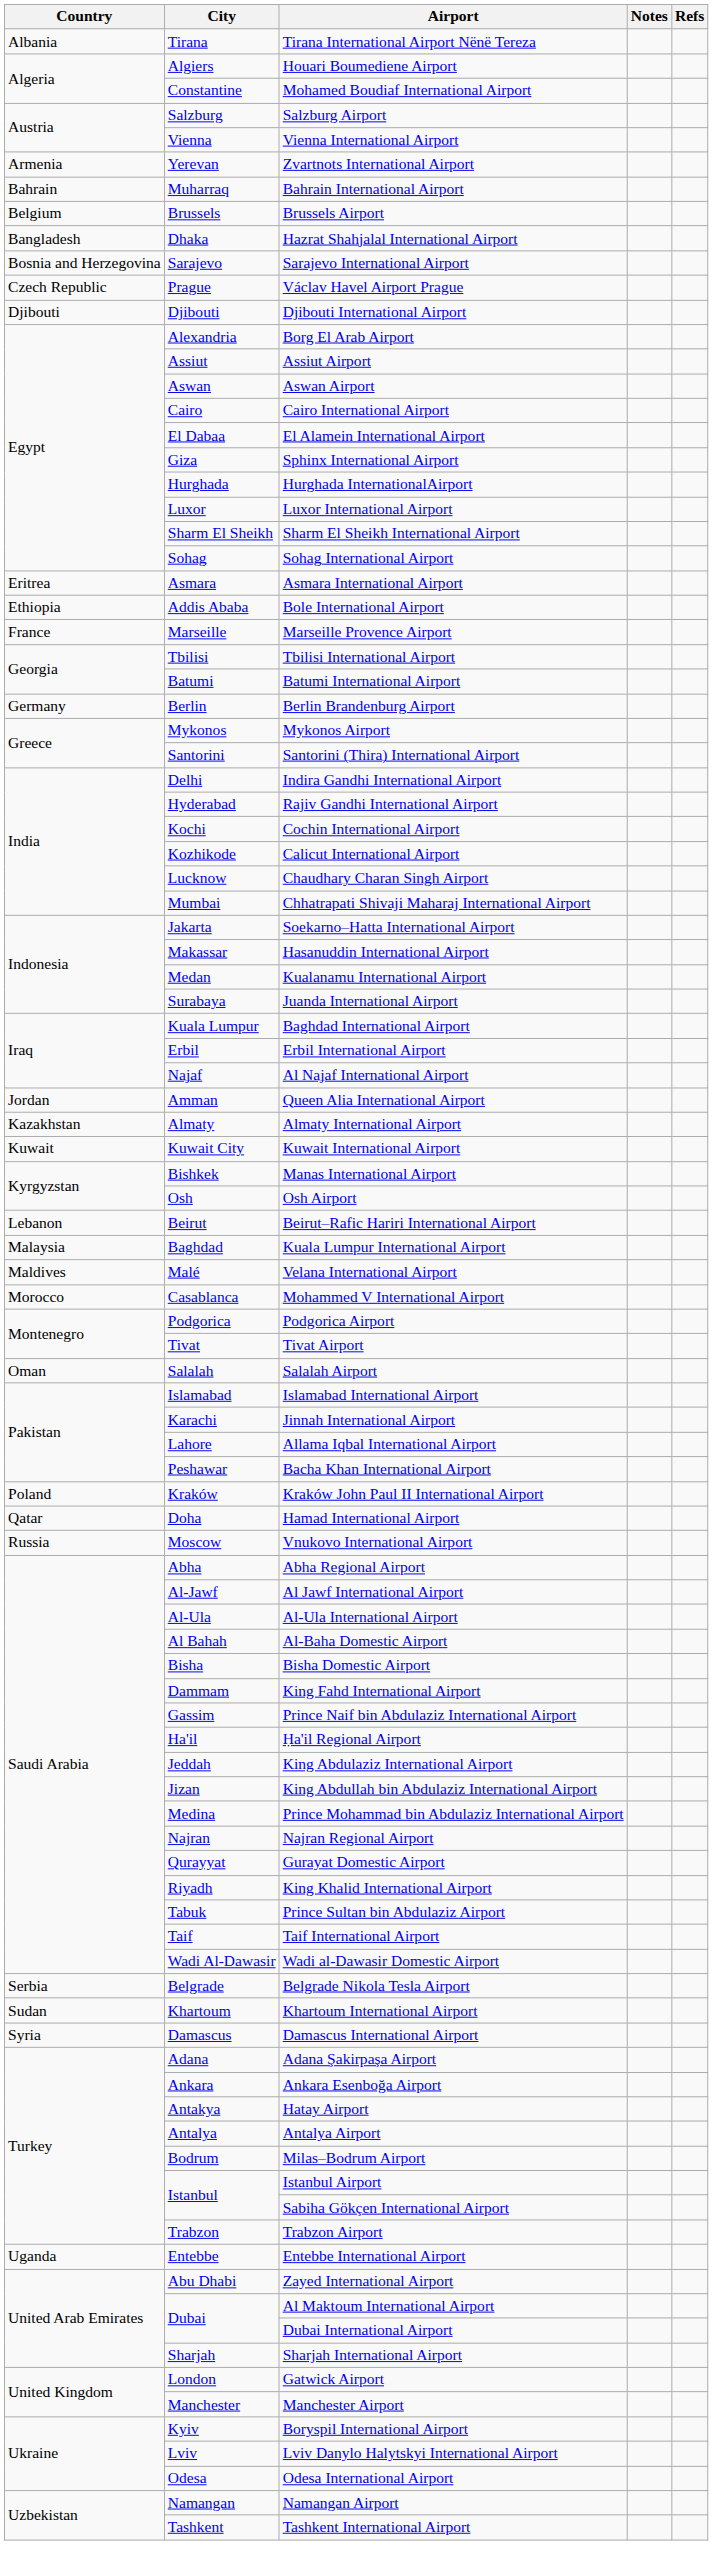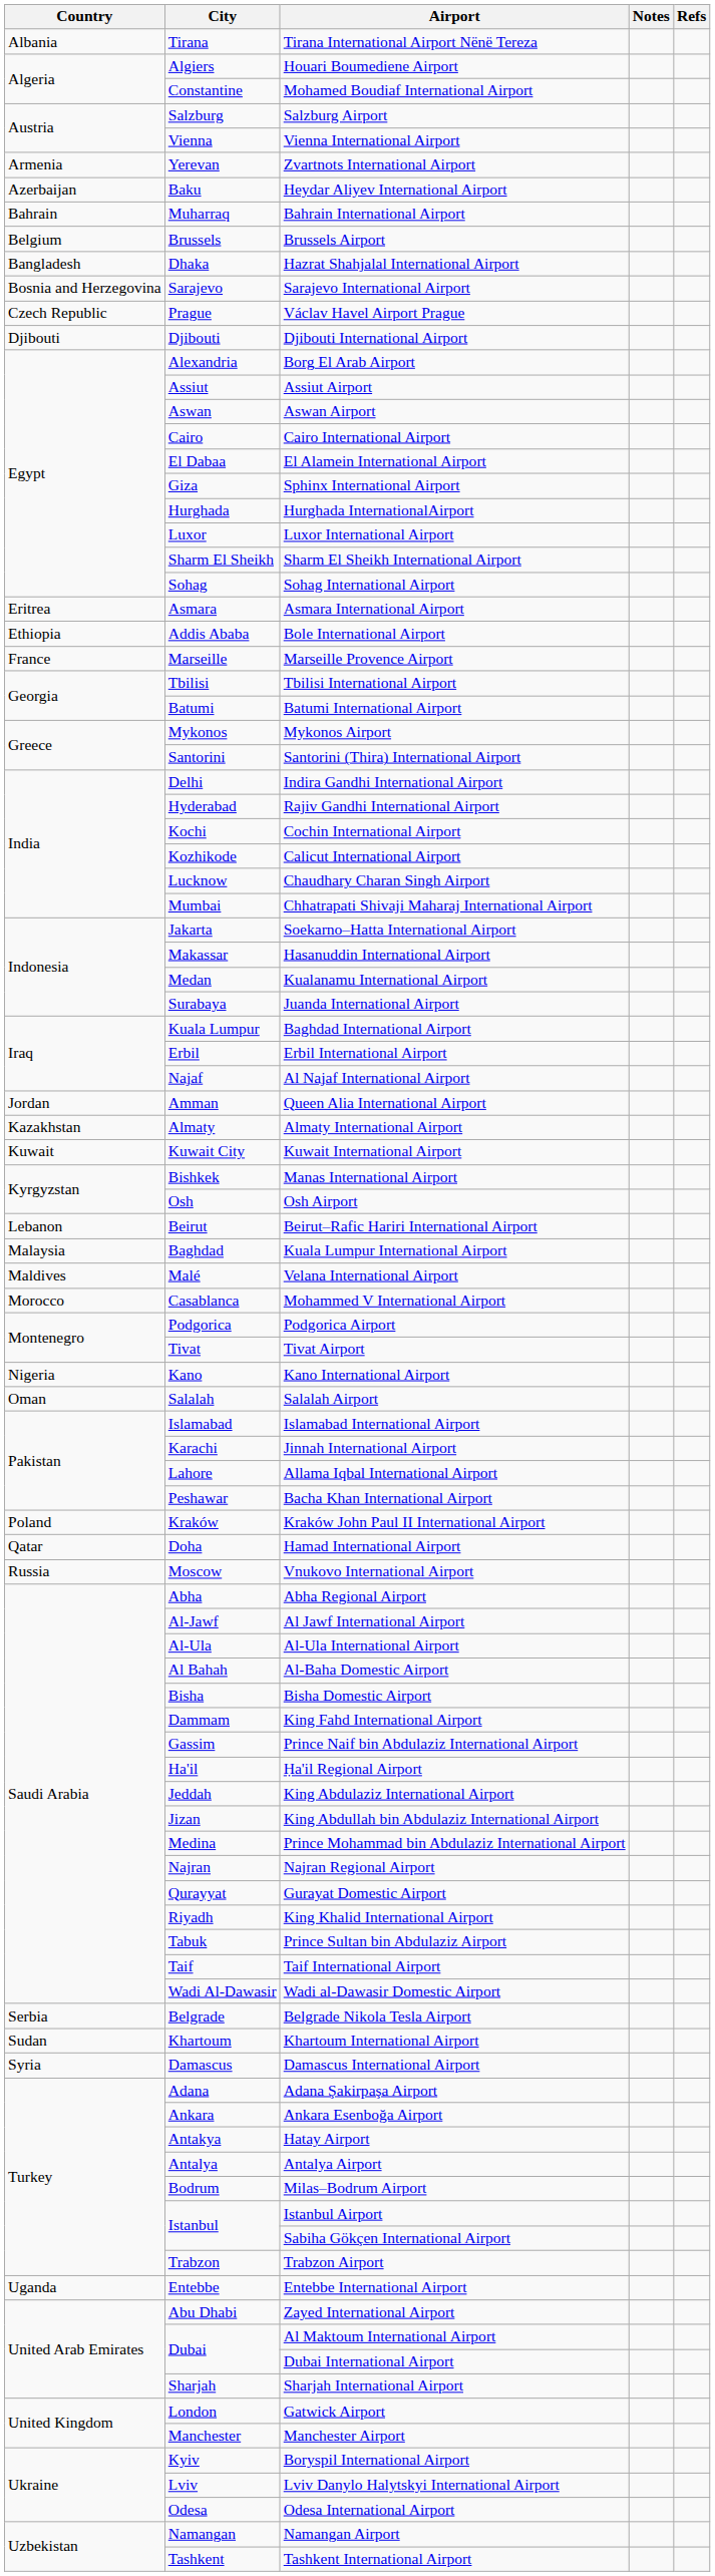 <table class="wikitable sortable">
 <tr>
 <th>Country</th>
 <th>City</th>
 <th>Airport</th>
 <th>Notes</th>
 <th class="unsortable">Refs</th>
 </tr>
 <tr>
 <td>Albania</td>
 <td><a href='#'>Tirana</a></td>
 <td><a href='#'>Tirana International Airport Nënë Tereza</a></td>
 <td></td>
 <td align=center></td>
 </tr>
 <tr>
 <td rowspan="2">Algeria</td>
 <td><a href='#'>Algiers</a></td>
 <td><a href='#'>Houari Boumediene Airport</a></td>
 <td align=center></td>
 <td align=center></td>
 </tr>
 <tr>
 <td><a href='#'>Constantine</a></td>
 <td><a href='#'>Mohamed Boudiaf International Airport</a></td>
 <td></td>
 <td align=center></td>
 </tr>
 <tr>
 <td rowspan="2">Austria</td>
 <td><a href='#'>Salzburg</a></td>
 <td><a href='#'>Salzburg Airport</a></td>
 <td></td>
 <td align=center></td>
 </tr>
 <tr>
 <td><a href='#'>Vienna</a></td>
 <td><a href='#'>Vienna International Airport</a></td>
 <td></td>
 <td align=center></td>
 </tr>
 <tr>
 <td>Armenia</td>
 <td><a href='#'>Yerevan</a></td>
 <td><a href='#'>Zvartnots International Airport</a></td>
 <td></td>
+<td align=center></td>
+</tr>
+<tr>
+<td>Azerbaijan</td>
+<td><a href='#'>Baku</a></td>
+<td><a href='#'>Heydar Aliyev International Airport</a></td>
+<td align=center></td>
 <td align=center></td>
 </tr>
 <tr>
 <td>Bahrain</td>
 <td><a href='#'>Muharraq</a></td>
 <td><a href='#'>Bahrain International Airport</a></td>
 <td align=center></td>
 <td align=center></td>
 </tr>
 <tr>
 <td>Belgium</td>
 <td><a href='#'>Brussels</a></td>
 <td><a href='#'>Brussels Airport</a></td>
 <td align=center></td>
 <td align=center></td>
 </tr>
 <tr>
 <td>Bangladesh</td>
 <td><a href='#'>Dhaka</a></td>
 <td><a href='#'>Hazrat Shahjalal International Airport</a></td>
 <td></td>
 <td align=center></td>
 </tr>
 <tr>
 <td>Bosnia and Herzegovina</td>
 <td><a href='#'>Sarajevo</a></td>
 <td><a href='#'>Sarajevo International Airport</a></td>
 <td align=center></td>
 <td align=center></td>
 </tr>
 <tr>
 <td>Czech Republic</td>
 <td><a href='#'>Prague</a></td>
 <td><a href='#'>Václav Havel Airport Prague</a></td>
 <td></td>
 <td align=center></td>
 </tr>
 <tr>
 <td>Djibouti</td>
 <td><a href='#'>Djibouti</a></td>
 <td><a href='#'>Djibouti International Airport</a></td>
 <td></td>
 <td align=center></td>
 </tr>
 <tr>
 <td rowspan="10">Egypt</td>
 <td><a href='#'>Alexandria</a></td>
 <td><a href='#'>Borg El Arab Airport</a></td>
 <td></td>
 <td align=center></td>
 </tr>
 <tr>
 <td><a href='#'>Assiut</a></td>
 <td><a href='#'>Assiut Airport</a></td>
 <td></td>
 <td align=center></td>
 </tr>
 <tr>
 <td><a href='#'>Aswan</a></td>
 <td><a href='#'>Aswan Airport</a></td>
 <td></td>
 <td align=center></td>
 </tr>
 <tr>
 <td><a href='#'>Cairo</a></td>
 <td><a href='#'>Cairo International Airport</a></td>
 <td align=center></td>
 <td align=center></td>
 </tr>
 <tr>
 <td><a href='#'>El Dabaa</a></td>
 <td><a href='#'>El Alamein International Airport</a></td>
 <td align=center></td>
 <td align=center></td>
 </tr>
 <tr>
 <td><a href='#'>Giza</a></td>
 <td><a href='#'>Sphinx International Airport</a></td>
 <td align=center></td>
 <td align=center></td>
 </tr>
 <tr>
 <td><a href='#'>Hurghada</a></td>
 <td><a href='#'>Hurghada InternationalAirport</a></td>
 <td></td>
 <td align=center></td>
 </tr>
 <tr>
 <td><a href='#'>Luxor</a></td>
 <td><a href='#'>Luxor International Airport</a></td>
 <td></td>
 <td align=center></td>
 </tr>
 <tr>
 <td><a href='#'>Sharm El Sheikh</a></td>
 <td><a href='#'>Sharm El Sheikh International Airport</a></td>
 <td></td>
 <td align=center></td>
 </tr>
 <tr>
 <td><a href='#'>Sohag</a></td>
 <td><a href='#'>Sohag International Airport</a></td>
 <td align=center></td>
 <td align=center></td>
 </tr>
 <tr>
 <td>Eritrea</td>
 <td><a href='#'>Asmara</a></td>
 <td><a href='#'>Asmara International Airport</a></td>
 <td align=center></td>
 <td align=center></td>
 </tr>
 <tr>
 <td>Ethiopia</td>
 <td><a href='#'>Addis Ababa</a></td>
 <td><a href='#'>Bole International Airport</a></td>
 <td align=center></td>
 <td align=center></td>
 </tr>
 <tr>
 <td>France</td>
 <td><a href='#'>Marseille</a></td>
 <td><a href='#'>Marseille Provence Airport</a></td>
 <td align=center></td>
 <td align=center></td>
 </tr>
 <tr>
 <td rowspan="2">Georgia</td>
 <td><a href='#'>Tbilisi</a></td>
 <td><a href='#'>Tbilisi International Airport</a></td>
 <td align=center></td>
 <td align=center></td>
 </tr>
 <tr>
 <td><a href='#'>Batumi</a></td>
 <td><a href='#'>Batumi International Airport</a></td>
-<td></td>
-<td align=center></td>
-</tr>
-<tr>
-<td>Germany</td>
-<td><a href='#'>Berlin</a></td>
-<td><a href='#'>Berlin Brandenburg Airport</a></td>
 <td></td>
 <td align=center></td>
 </tr>
 <tr>
 <td rowspan="2">Greece</td>
 <td><a href='#'>Mykonos</a></td>
 <td><a href='#'>Mykonos Airport</a></td>
 <td></td>
 <td align=center></td>
 </tr>
 <tr>
 <td><a href='#'>Santorini</a></td>
 <td><a href='#'>Santorini (Thira) International Airport</a></td>
 <td></td>
 <td align=center></td>
 </tr>
 <tr>
 <td rowspan="6">India</td>
 <td><a href='#'>Delhi</a></td>
 <td><a href='#'>Indira Gandhi International Airport</a></td>
 <td></td>
 <td align=center></td>
 </tr>
 <tr>
 <td><a href='#'>Hyderabad</a></td>
 <td><a href='#'>Rajiv Gandhi International Airport</a></td>
 <td align=center></td>
 <td align=center></td>
 </tr>
 <tr>
 <td><a href='#'>Kochi</a></td>
 <td><a href='#'>Cochin International Airport</a></td>
 <td></td>
 <td align=center></td>
 </tr>
 <tr>
 <td><a href='#'>Kozhikode</a></td>
 <td><a href='#'>Calicut International Airport</a></td>
 <td></td>
 <td align=center></td>
 </tr>
 <tr>
 <td><a href='#'>Lucknow</a></td>
 <td><a href='#'>Chaudhary Charan Singh Airport</a></td>
 <td></td>
 <td align=center></td>
 </tr>
 <tr>
 <td><a href='#'>Mumbai</a></td>
 <td><a href='#'>Chhatrapati Shivaji Maharaj International Airport</a></td>
 <td></td>
 <td align=center></td>
 </tr>
 <tr>
 <td rowspan="4">Indonesia</td>
 <td><a href='#'>Jakarta</a></td>
 <td><a href='#'>Soekarno–Hatta International Airport</a></td>
 <td></td>
 <td align=center></td>
 </tr>
 <tr>
 <td><a href='#'>Makassar</a></td>
 <td><a href='#'>Hasanuddin International Airport</a></td>
 <td></td>
 <td align=center></td>
 </tr>
 <tr>
 <td><a href='#'>Medan</a></td>
 <td><a href='#'>Kualanamu International Airport</a></td>
 <td></td>
 <td align=center></td>
 </tr>
 <tr>
 <td><a href='#'>Surabaya</a></td>
 <td><a href='#'>Juanda International Airport</a></td>
 <td></td>
 <td align=center></td>
 </tr>
 <tr>
 <td rowspan="3">Iraq</td>
 <td><a href='#'>Kuala Lumpur</a></td>
 <td><a href='#'>Baghdad International Airport</a></td>
 <td align=center></td>
 <td align=center></td>
 </tr>
 <tr>
 <td><a href='#'>Erbil</a></td>
 <td><a href='#'>Erbil International Airport</a></td>
 <td align=center></td>
 <td align=center></td>
 </tr>
 <tr>
 <td><a href='#'>Najaf</a></td>
 <td><a href='#'>Al Najaf International Airport</a></td>
 <td align=center></td>
 <td align=center></td>
 </tr>
 <tr>
 <td>Jordan</td>
 <td><a href='#'>Amman</a></td>
 <td><a href='#'>Queen Alia International Airport</a></td>
 <td align=center></td>
 <td align=center></td>
 </tr>
 <tr>
 <td>Kazakhstan</td>
 <td><a href='#'>Almaty</a></td>
 <td><a href='#'>Almaty International Airport</a></td>
 <td></td>
 <td align=center></td>
 </tr>
 <tr>
 <td>Kuwait</td>
 <td><a href='#'>Kuwait City</a></td>
 <td><a href='#'>Kuwait International Airport</a></td>
 <td align=center></td>
 <td align=center></td>
 </tr>
 <tr>
 <td rowspan="2">Kyrgyzstan</td>
 <td><a href='#'>Bishkek</a></td>
 <td><a href='#'>Manas International Airport</a></td>
 <td align=center></td>
 <td align=center></td>
 </tr>
 <tr>
 <td><a href='#'>Osh</a></td>
 <td><a href='#'>Osh Airport</a></td>
 <td align=center></td>
 <td align=center></td>
 </tr>
 <tr>
 <td>Lebanon</td>
 <td><a href='#'>Beirut</a></td>
 <td><a href='#'>Beirut–Rafic Hariri International Airport</a></td>
 <td align=center></td>
 <td align=center></td>
 </tr>
 <tr>
 <td>Malaysia</td>
 <td><a href='#'>Baghdad</a></td>
 <td><a href='#'>Kuala Lumpur International Airport</a></td>
 <td></td>
 <td align=center></td>
 </tr>
 <tr>
 <td>Maldives</td>
 <td><a href='#'>Malé</a></td>
 <td><a href='#'>Velana International Airport</a></td>
 <td></td>
 <td align=center></td>
 </tr>
 <tr>
 <td>Morocco</td>
 <td><a href='#'>Casablanca</a></td>
 <td><a href='#'>Mohammed V International Airport</a></td>
 <td align=center></td>
 <td align=center></td>
 </tr>
 <tr>
 <td rowspan="2">Montenegro</td>
 <td><a href='#'>Podgorica</a></td>
 <td><a href='#'>Podgorica Airport</a></td>
 <td></td>
 <td align=center></td>
 </tr>
 <tr>
 <td><a href='#'>Tivat</a></td>
 <td><a href='#'>Tivat Airport</a></td>
 <td></td>
+<td align=center></td>
+</tr>
+<tr>
+<td>Nigeria</td>
+<td><a href='#'>Kano</a></td>
+<td><a href='#'>Kano International Airport</a></td>
+<td align=center></td>
 <td align=center></td>
 </tr>
 <tr>
 <td>Oman</td>
 <td><a href='#'>Salalah</a></td>
 <td><a href='#'>Salalah Airport</a></td>
 <td></td>
 <td></td>
 </tr>
 <tr>
 <td rowspan="4">Pakistan</td>
 <td><a href='#'>Islamabad</a></td>
 <td><a href='#'>Islamabad International Airport</a></td>
 <td align=center></td>
 <td align=center></td>
 </tr>
 <tr>
 <td><a href='#'>Karachi</a></td>
 <td><a href='#'>Jinnah International Airport</a></td>
 <td align=center></td>
 <td align=center></td>
 </tr>
 <tr>
 <td><a href='#'>Lahore</a></td>
 <td><a href='#'>Allama Iqbal International Airport</a></td>
 <td align=center></td>
 <td align=center></td>
 </tr>
 <tr>
 <td><a href='#'>Peshawar</a></td>
 <td><a href='#'>Bacha Khan International Airport</a></td>
 <td></td>
 <td align=center></td>
 </tr>
 <tr>
 <td>Poland</td>
 <td><a href='#'>Kraków</a></td>
 <td><a href='#'>Kraków John Paul II International Airport</a></td>
 <td></td>
 <td align=center></td>
 </tr>
 <tr>
 <td>Qatar</td>
 <td><a href='#'>Doha</a></td>
 <td><a href='#'>Hamad International Airport</a></td>
 <td align=center></td>
 <td align=center></td>
 </tr>
 <tr>
 <td>Russia</td>
 <td><a href='#'>Moscow</a></td>
 <td><a href='#'>Vnukovo International Airport</a></td>
 <td align=center></td>
 <td align=center></td>
 </tr>
 <tr>
 <td rowspan="17">Saudi Arabia</td>
 <td><a href='#'>Abha</a></td>
 <td><a href='#'>Abha Regional Airport</a></td>
 <td align=center></td>
 <td align=center></td>
 </tr>
 <tr>
 <td><a href='#'>Al-Jawf</a></td>
 <td><a href='#'>Al Jawf International Airport</a></td>
 <td align=center></td>
 <td align=center></td>
 </tr>
 <tr>
 <td><a href='#'>Al-Ula</a></td>
 <td><a href='#'>Al-Ula International Airport</a></td>
 <td align=center></td>
 <td align=center></td>
 </tr>
 <tr>
 <td><a href='#'>Al Bahah</a></td>
 <td><a href='#'>Al-Baha Domestic Airport</a></td>
 <td align=center></td>
 <td align=center></td>
 </tr>
 <tr>
 <td><a href='#'>Bisha</a></td>
 <td><a href='#'>Bisha Domestic Airport</a></td>
 <td align=center></td>
 <td align=center></td>
 </tr>
 <tr>
 <td><a href='#'>Dammam</a></td>
 <td><a href='#'>King Fahd International Airport</a></td>
 <td></td>
 <td align=center></td>
 </tr>
 <tr>
 <td><a href='#'>Gassim</a></td>
 <td><a href='#'>Prince Naif bin Abdulaziz International Airport</a></td>
 <td align=center></td>
 <td align=center></td>
 </tr>
 <tr>
 <td><a href='#'>Ha'il</a></td>
 <td><a href='#'>Ḥa'il Regional Airport</a></td>
 <td align=center></td>
 <td align=center></td>
 </tr>
 <tr>
 <td><a href='#'>Jeddah</a></td>
 <td><a href='#'>King Abdulaziz International Airport</a></td>
 <td></td>
 <td align=center></td>
 </tr>
 <tr>
 <td><a href='#'>Jizan</a></td>
 <td><a href='#'>King Abdullah bin Abdulaziz International Airport</a></td>
 <td align=center></td>
 <td align=center></td>
 </tr>
 <tr>
 <td><a href='#'>Medina</a></td>
 <td><a href='#'>Prince Mohammad bin Abdulaziz International Airport</a></td>
 <td></td>
 <td align=center></td>
 </tr>
 <tr>
 <td><a href='#'>Najran</a></td>
 <td><a href='#'>Najran Regional Airport</a></td>
 <td align=center></td>
 <td align=center></td>
 </tr>
 <tr>
 <td><a href='#'>Qurayyat</a></td>
 <td><a href='#'>Gurayat Domestic Airport</a></td>
 <td align=center></td>
 <td align=center></td>
 </tr>
 <tr>
 <td><a href='#'>Riyadh</a></td>
 <td><a href='#'>King Khalid International Airport</a></td>
 <td></td>
 <td></td>
 </tr>
 <tr>
 <td><a href='#'>Tabuk</a></td>
 <td><a href='#'>Prince Sultan bin Abdulaziz Airport</a></td>
 <td align=center></td>
 <td align=center></td>
 </tr>
 <tr>
 <td><a href='#'>Taif</a></td>
 <td><a href='#'>Taif International Airport</a></td>
 <td align=center></td>
 <td align=center></td>
 </tr>
 <tr>
 <td><a href='#'>Wadi Al-Dawasir</a></td>
 <td><a href='#'>Wadi al-Dawasir Domestic Airport</a></td>
 <td align=center></td>
 <td align=center></td>
 </tr>
 <tr>
 <td>Serbia</td>
 <td><a href='#'>Belgrade</a></td>
 <td><a href='#'>Belgrade Nikola Tesla Airport</a></td>
 <td></td>
 <td align=center></td>
 </tr>
 <tr>
 <td>Sudan</td>
 <td><a href='#'>Khartoum</a></td>
 <td><a href='#'>Khartoum International Airport</a></td>
 <td align=center></td>
 <td align=center></td>
 </tr>
 <tr>
 <td>Syria</td>
 <td><a href='#'>Damascus</a></td>
 <td><a href='#'>Damascus International Airport</a></td>
 <td></td>
 <td align=center></td>
 </tr>
 <tr>
 <td rowspan="8">Turkey</td>
 <td><a href='#'>Adana</a></td>
 <td><a href='#'>Adana Şakirpaşa Airport</a></td>
 <td align=center></td>
 <td align=center></td>
 </tr>
 <tr>
 <td><a href='#'>Ankara</a></td>
 <td><a href='#'>Ankara Esenboğa Airport</a></td>
 <td></td>
 <td align=center></td>
 </tr>
 <tr>
 <td><a href='#'>Antakya</a></td>
 <td><a href='#'>Hatay Airport</a></td>
 <td></td>
 <td align=center></td>
 </tr>
 <tr>
 <td><a href='#'>Antalya</a></td>
 <td><a href='#'>Antalya Airport</a></td>
 <td></td>
 <td align=center></td>
 </tr>
 <tr>
 <td><a href='#'>Bodrum</a></td>
 <td><a href='#'>Milas–Bodrum Airport</a></td>
 <td align=center></td>
 <td align=center></td>
 </tr>
 <tr>
 <td rowspan="2"><a href='#'>Istanbul</a></td>
 <td><a href='#'>Istanbul Airport</a></td>
 <td></td>
 <td></td>
 </tr>
 <tr>
 <td><a href='#'>Sabiha Gökçen International Airport</a></td>
 <td align=center></td>
 <td align=center></td>
 </tr>
 <tr>
 <td><a href='#'>Trabzon</a></td>
 <td><a href='#'>Trabzon Airport</a></td>
 <td align=center></td>
 <td align=center></td>
 </tr>
 <tr>
 <td>Uganda</td>
 <td><a href='#'>Entebbe</a></td>
 <td><a href='#'>Entebbe International Airport</a></td>
 <td></td>
 <td align=center></td>
 </tr>
 <tr>
 <td rowspan="4">United Arab Emirates</td>
 <td><a href='#'>Abu Dhabi</a></td>
 <td><a href='#'>Zayed International Airport</a></td>
 <td align=center></td>
 <td align=center></td>
 </tr>
 <tr>
 <td rowspan="2"><a href='#'>Dubai</a></td>
 <td><a href='#'>Al Maktoum International Airport</a></td>
 <td></td>
 <td align=center></td>
 </tr>
 <tr>
 <td><a href='#'>Dubai International Airport</a></td>
 <td align=center></td>
 <td align=center></td>
 </tr>
 <tr>
 <td><a href='#'>Sharjah</a></td>
 <td><a href='#'>Sharjah International Airport</a></td>
 <td align=center></td>
 <td align=center></td>
 </tr>
 <tr>
 <td rowspan="2">United Kingdom</td>
 <td><a href='#'>London</a></td>
 <td><a href='#'>Gatwick Airport</a></td>
 <td></td>
 <td align=center></td>
 </tr>
 <tr>
 <td><a href='#'>Manchester</a></td>
 <td><a href='#'>Manchester Airport</a></td>
 <td></td>
 <td align=center></td>
 </tr>
 <tr>
 <td rowspan="3">Ukraine</td>
 <td><a href='#'>Kyiv</a></td>
 <td><a href='#'>Boryspil International Airport</a></td>
 <td></td>
 <td align=center></td>
 </tr>
 <tr>
 <td><a href='#'>Lviv</a></td>
 <td><a href='#'>Lviv Danylo Halytskyi International Airport</a></td>
 <td></td>
 <td align=center></td>
 </tr>
 <tr>
 <td><a href='#'>Odesa</a></td>
 <td><a href='#'>Odesa International Airport</a></td>
 <td></td>
 <td align=center></td>
 </tr>
 <tr>
 <td rowspan="2">Uzbekistan</td>
 <td><a href='#'>Namangan</a></td>
 <td><a href='#'>Namangan Airport</a></td>
 <td></td>
 <td align=center></td>
 </tr>
 <tr>
 <td><a href='#'>Tashkent</a></td>
 <td><a href='#'>Tashkent International Airport</a></td>
 <td></td>
 <td align=center></td>
 </tr>
 </table>
